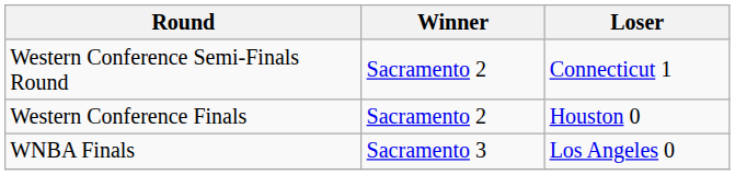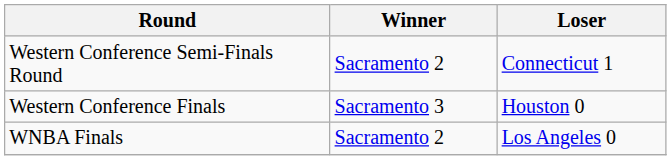 <table class="wikitable" style="width: 60%">
 <tr>
 <th width=30%>Round</th>
 <th width=15%>Winner</th>
 <th width=15%>Loser</th>
 </tr>
 <tr>
 <td>Western Conference Semi-Finals Round</td>
 <td><a href='#'>Sacramento</a> 2</td>
 <td><a href='#'>Connecticut</a> 1</td>
 </tr>
 <tr>
 <td>Western Conference Finals</td>
-<td><a href='#'>Sacramento</a> 2</td>
+<td><a href='#'>Sacramento</a> 3</td>
 <td><a href='#'>Houston</a> 0</td>
 </tr>
 <tr>
 <td>WNBA Finals</td>
-<td><a href='#'>Sacramento</a> 3</td>
+<td><a href='#'>Sacramento</a> 2</td>
 <td><a href='#'>Los Angeles</a> 0</td>
 </tr>
 <tr>
 </tr>
 </table>
